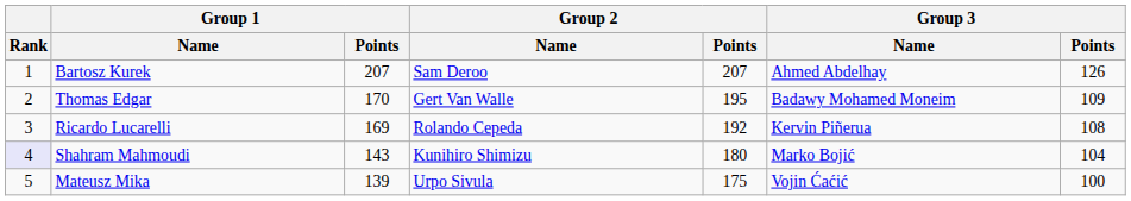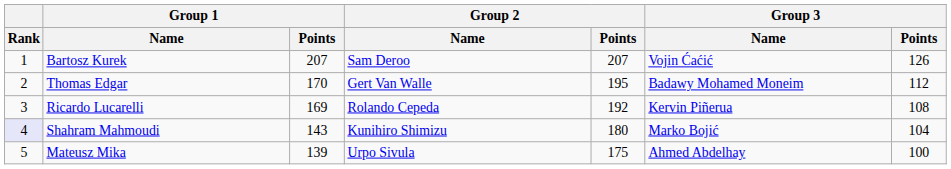 <table class="wikitable" style="font-size:90%">
 <tr>
 <th></th>
 <th colspan="2">Group 1</th>
 <th colspan="2">Group 2</th>
 <th colspan="2">Group 3</th>
 </tr>
 <tr>
 <th width=30>Rank</th>
 <th width=250>Name</th>
 <th width=50>Points</th>
 <th width=250>Name</th>
 <th width=50>Points</th>
 <th width=250>Name</th>
 <th width=50>Points</th>
 </tr>
 <tr>
 <td align=center>1</td>
 <td> <a href='#'>Bartosz Kurek</a></td>
 <td align=center>207</td>
 <td> <a href='#'>Sam Deroo</a></td>
 <td align=center>207</td>
-<td> <a href='#'>Ahmed Abdelhay</a></td>
+<td> <a href='#'>Vojin Ćaćić</a></td>
 <td align=center>126</td>
 </tr>
 <tr>
 <td align=center>2</td>
 <td> <a href='#'>Thomas Edgar</a></td>
 <td align=center>170</td>
 <td> <a href='#'>Gert Van Walle</a></td>
 <td align=center>195</td>
 <td> <a href='#'>Badawy Mohamed Moneim</a></td>
-<td align=center>109</td>
+<td align=center>112</td>
 </tr>
 <tr>
 <td align=center>3</td>
 <td> <a href='#'>Ricardo Lucarelli</a></td>
 <td align=center>169</td>
 <td> <a href='#'>Rolando Cepeda</a></td>
 <td align=center>192</td>
 <td> <a href='#'>Kervin Piñerua</a></td>
 <td align=center>108</td>
 </tr>
 <tr>
 <td align=center style="background: lavender;">4</td>
 <td> <a href='#'>Shahram Mahmoudi</a></td>
 <td align=center>143</td>
 <td> <a href='#'>Kunihiro Shimizu</a></td>
 <td align=center>180</td>
 <td> <a href='#'>Marko Bojić</a></td>
 <td align=center>104</td>
 </tr>
 <tr>
 <td align=center>5</td>
 <td> <a href='#'>Mateusz Mika</a></td>
 <td align=center>139</td>
 <td> <a href='#'>Urpo Sivula</a></td>
 <td align=center>175</td>
-<td> <a href='#'>Vojin Ćaćić</a></td>
+<td> <a href='#'>Ahmed Abdelhay</a></td>
 <td align=center>100</td>
 </tr>
 </table>
